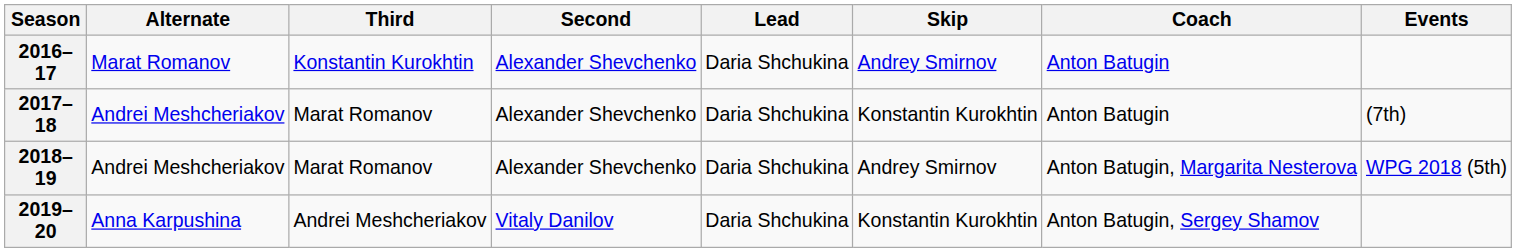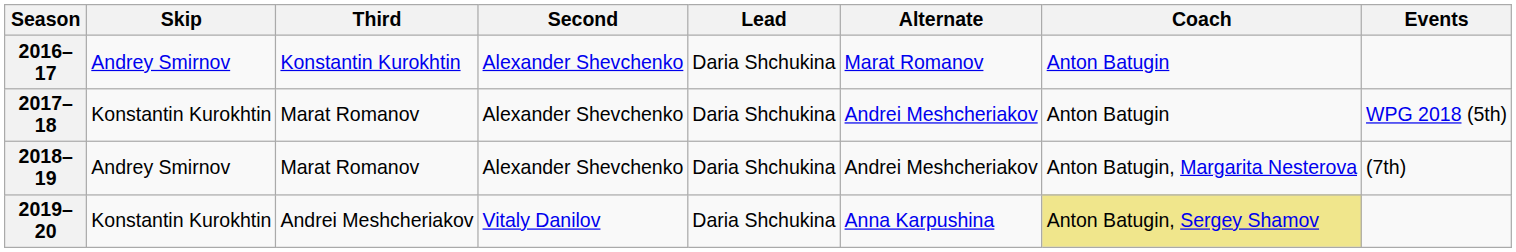 <table class="wikitable">
 <tr>
 <th scope="col" width=60>Season</th>
-<th scope="col">Alternate</th>
+<th scope="col">Skip</th>
 <th scope="col">Third</th>
 <th scope="col">Second</th>
 <th scope="col">Lead</th>
-<th scope="col">Skip</th>
+<th scope="col">Alternate</th>
 <th scope="col">Coach</th>
 <th scope="col">Events</th>
 </tr>
 <tr>
 <th scope="row">2016–17</th>
-<td><a href='#'>Marat Romanov</a></td>
+<td><a href='#'>Andrey Smirnov</a></td>
 <td><a href='#'>Konstantin Kurokhtin</a></td>
 <td><a href='#'>Alexander Shevchenko</a></td>
 <td>Daria Shchukina</td>
-<td><a href='#'>Andrey Smirnov</a></td>
+<td><a href='#'>Marat Romanov</a></td>
 <td><a href='#'>Anton Batugin</a></td>
 <td> </td>
 </tr>
 <tr>
 <th scope="row">2017–18</th>
-<td><a href='#'>Andrei Meshcheriakov</a></td>
+<td>Konstantin Kurokhtin</td>
 <td>Marat Romanov</td>
 <td>Alexander Shevchenko</td>
 <td>Daria Shchukina</td>
-<td>Konstantin Kurokhtin</td>
+<td><a href='#'>Andrei Meshcheriakov</a></td>
 <td>Anton Batugin</td>
+<td><a href='#'>WPG 2018</a> (5th)</td>
+</tr>
+<tr>
+<th scope="row">2018–19</th>
+<td>Andrey Smirnov</td>
+<td>Marat Romanov</td>
+<td>Alexander Shevchenko</td>
+<td>Daria Shchukina</td>
+<td>Andrei Meshcheriakov</td>
+<td>Anton Batugin, <a href='#'>Margarita Nesterova</a></td>
 <td> (7th)</td>
 </tr>
 <tr>
-<th scope="row">2018–19</th>
-<td>Andrei Meshcheriakov</td>
-<td>Marat Romanov</td>
-<td>Alexander Shevchenko</td>
-<td>Daria Shchukina</td>
-<td>Andrey Smirnov</td>
-<td>Anton Batugin, <a href='#'>Margarita Nesterova</a></td>
-<td><a href='#'>WPG 2018</a> (5th)</td>
-</tr>
-<tr>
 <th scope="row">2019–20</th>
-<td><a href='#'>Anna Karpushina</a></td>
+<td>Konstantin Kurokhtin</td>
 <td>Andrei Meshcheriakov</td>
 <td><a href='#'>Vitaly Danilov</a></td>
 <td>Daria Shchukina</td>
-<td>Konstantin Kurokhtin</td>
-<td>Anton Batugin, <a href='#'>Sergey Shamov</a></td>
+<td><a href='#'>Anna Karpushina</a></td>
+<td style="background: khaki;">Anton Batugin, <a href='#'>Sergey Shamov</a></td>
 <td> </td>
 </tr>
 </table>
